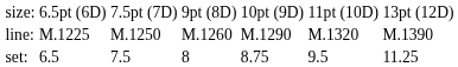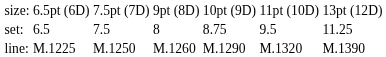 <table style="margin-left:40px;">
 <tr>
 <td>size:</td>
 <td>6.5pt (6D)</td>
 <td>7.5pt (7D)</td>
 <td>9pt (8D)</td>
 <td>10pt (9D)</td>
 <td>11pt (10D)</td>
 <td>13pt (12D)</td>
 </tr>
 <tr>
+<td>set:</td>
+<td>6.5</td>
+<td>7.5</td>
+<td>8</td>
+<td>8.75</td>
+<td>9.5</td>
+<td>11.25</td>
+</tr>
+<tr>
 <td>line:</td>
 <td>M.1225</td>
 <td>M.1250</td>
 <td>M.1260</td>
 <td>M.1290</td>
 <td>M.1320</td>
 <td>M.1390</td>
 </tr>
-<tr>
-<td>set:</td>
-<td>6.5</td>
-<td>7.5</td>
-<td>8</td>
-<td>8.75</td>
-<td>9.5</td>
-<td>11.25</td>
-</tr>
 </table>
